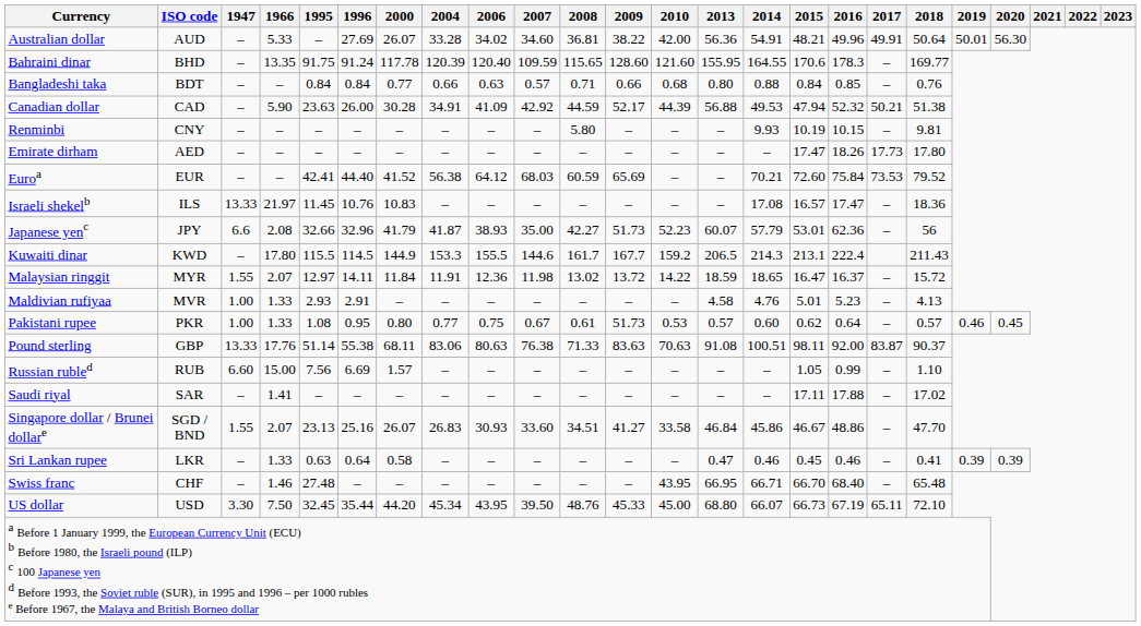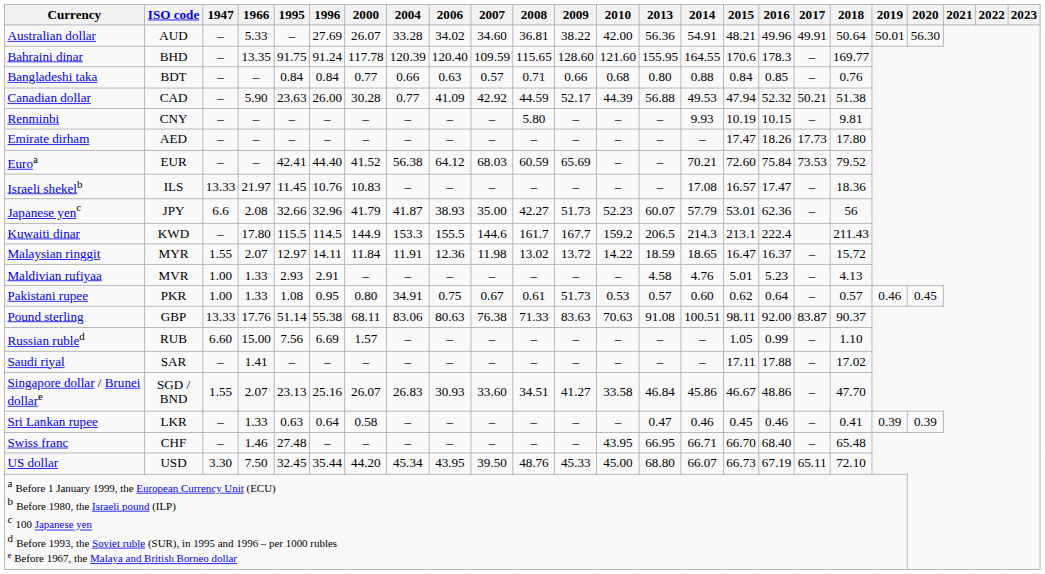 <table class="wikitable" style="text-align: center; margin: 1em auto 1em auto;">
 <tr>
 <th>Currency</th>
 <th><a href='#'>ISO code</a></th>
 <th>1947</th>
 <th>1966</th>
 <th>1995</th>
 <th>1996</th>
 <th>2000</th>
 <th>2004</th>
 <th>2006</th>
 <th>2007</th>
 <th>2008</th>
 <th>2009</th>
 <th>2010</th>
 <th>2013</th>
 <th>2014</th>
 <th>2015</th>
 <th>2016</th>
 <th>2017</th>
 <th>2018</th>
 <th>2019</th>
 <th>2020</th>
 <th>2021</th>
 <th>2022</th>
 <th>2023</th>
 </tr>
 <tr>
 <td style="text-align: left;"><a href='#'>Australian dollar</a></td>
 <td>AUD</td>
 <td>–</td>
 <td>5.33</td>
 <td>–</td>
 <td>27.69</td>
 <td>26.07</td>
 <td>33.28</td>
 <td>34.02</td>
 <td>34.60</td>
 <td>36.81</td>
 <td>38.22</td>
 <td>42.00</td>
 <td>56.36</td>
 <td>54.91</td>
 <td>48.21</td>
 <td>49.96</td>
 <td>49.91</td>
 <td>50.64</td>
 <td>50.01</td>
 <td>56.30</td>
 </tr>
 <tr>
 <td style="text-align: left;"><a href='#'>Bahraini dinar</a></td>
 <td>BHD</td>
 <td>–</td>
 <td>13.35</td>
 <td>91.75</td>
 <td>91.24</td>
 <td>117.78</td>
 <td>120.39</td>
 <td>120.40</td>
 <td>109.59</td>
 <td>115.65</td>
 <td>128.60</td>
 <td>121.60</td>
 <td>155.95</td>
 <td>164.55</td>
 <td>170.6</td>
 <td>178.3</td>
 <td>–</td>
 <td>169.77</td>
 </tr>
 <tr>
 <td style="text-align: left;"><a href='#'>Bangladeshi taka</a></td>
 <td>BDT</td>
 <td>–</td>
 <td>–</td>
 <td>0.84</td>
 <td>0.84</td>
 <td>0.77</td>
 <td>0.66</td>
 <td>0.63</td>
 <td>0.57</td>
 <td>0.71</td>
 <td>0.66</td>
 <td>0.68</td>
 <td>0.80</td>
 <td>0.88</td>
 <td>0.84</td>
 <td>0.85</td>
 <td>–</td>
 <td>0.76</td>
 </tr>
 <tr>
 <td style="text-align: left;"><a href='#'>Canadian dollar</a></td>
 <td>CAD</td>
 <td>–</td>
 <td>5.90</td>
 <td>23.63</td>
 <td>26.00</td>
 <td>30.28</td>
-<td>34.91</td>
+<td>0.77</td>
 <td>41.09</td>
 <td>42.92</td>
 <td>44.59</td>
 <td>52.17</td>
 <td>44.39</td>
 <td>56.88</td>
 <td>49.53</td>
 <td>47.94</td>
 <td>52.32</td>
 <td>50.21</td>
 <td>51.38</td>
 </tr>
 <tr>
 <td style="text-align: left;"><a href='#'>Renminbi</a></td>
 <td>CNY</td>
 <td>–</td>
 <td>–</td>
 <td>–</td>
 <td>–</td>
 <td>–</td>
 <td>–</td>
 <td>–</td>
 <td>–</td>
 <td>5.80</td>
 <td>–</td>
 <td>–</td>
 <td>–</td>
 <td>9.93</td>
 <td>10.19</td>
 <td>10.15</td>
 <td>–</td>
 <td>9.81</td>
 </tr>
 <tr>
 <td style="text-align: left;"><a href='#'>Emirate dirham</a></td>
 <td>AED</td>
 <td>–</td>
 <td>–</td>
 <td>–</td>
 <td>–</td>
 <td>–</td>
 <td>–</td>
 <td>–</td>
 <td>–</td>
 <td>–</td>
 <td>–</td>
 <td>–</td>
 <td>–</td>
 <td>–</td>
 <td>17.47</td>
 <td>18.26</td>
 <td>17.73</td>
 <td>17.80</td>
 </tr>
 <tr>
 <td style="text-align: left;"><a href='#'>Euro</a><sup>a</sup></td>
 <td>EUR</td>
 <td>–</td>
 <td>–</td>
 <td>42.41</td>
 <td>44.40</td>
 <td>41.52</td>
 <td>56.38</td>
 <td>64.12</td>
 <td>68.03</td>
 <td>60.59</td>
 <td>65.69</td>
 <td>–</td>
 <td>–</td>
 <td>70.21</td>
 <td>72.60</td>
 <td>75.84</td>
 <td>73.53</td>
 <td>79.52</td>
 </tr>
 <tr>
 <td style="text-align: left;"><a href='#'>Israeli shekel</a><sup>b</sup></td>
 <td>ILS</td>
 <td>13.33</td>
 <td>21.97</td>
 <td>11.45</td>
 <td>10.76</td>
 <td>10.83</td>
 <td>–</td>
 <td>–</td>
 <td>–</td>
 <td>–</td>
 <td>–</td>
 <td>–</td>
 <td>–</td>
 <td>17.08</td>
 <td>16.57</td>
 <td>17.47</td>
 <td>–</td>
 <td>18.36</td>
 </tr>
 <tr>
 <td style="text-align: left;"><a href='#'>Japanese yen</a><sup>c</sup></td>
 <td>JPY</td>
 <td>6.6</td>
 <td>2.08</td>
 <td>32.66</td>
 <td>32.96</td>
 <td>41.79</td>
 <td>41.87</td>
 <td>38.93</td>
 <td>35.00</td>
 <td>42.27</td>
 <td>51.73</td>
 <td>52.23</td>
 <td>60.07</td>
 <td>57.79</td>
 <td>53.01</td>
 <td>62.36</td>
 <td>–</td>
 <td>56</td>
 </tr>
 <tr>
 <td style="text-align: left;"><a href='#'>Kuwaiti dinar</a></td>
 <td>KWD</td>
 <td>–</td>
 <td>17.80</td>
 <td>115.5</td>
 <td>114.5</td>
 <td>144.9</td>
 <td>153.3</td>
 <td>155.5</td>
 <td>144.6</td>
 <td>161.7</td>
 <td>167.7</td>
 <td>159.2</td>
 <td>206.5</td>
 <td>214.3</td>
 <td>213.1</td>
 <td>222.4</td>
 <td></td>
 <td>211.43</td>
 </tr>
 <tr>
 <td style="text-align: left;"><a href='#'>Malaysian ringgit</a></td>
 <td>MYR</td>
 <td>1.55</td>
 <td>2.07</td>
 <td>12.97</td>
 <td>14.11</td>
 <td>11.84</td>
 <td>11.91</td>
 <td>12.36</td>
 <td>11.98</td>
 <td>13.02</td>
 <td>13.72</td>
 <td>14.22</td>
 <td>18.59</td>
 <td>18.65</td>
 <td>16.47</td>
 <td>16.37</td>
 <td>–</td>
 <td>15.72</td>
 </tr>
 <tr>
 <td style="text-align: left;"><a href='#'>Maldivian rufiyaa</a></td>
 <td>MVR</td>
 <td>1.00</td>
 <td>1.33</td>
 <td>2.93</td>
 <td>2.91</td>
 <td>–</td>
 <td>–</td>
 <td>–</td>
 <td>–</td>
 <td>–</td>
 <td>–</td>
 <td>–</td>
 <td>4.58</td>
 <td>4.76</td>
 <td>5.01</td>
 <td>5.23</td>
 <td>–</td>
 <td>4.13</td>
 </tr>
 <tr>
 <td style="text-align: left;"><a href='#'>Pakistani rupee</a></td>
 <td>PKR</td>
 <td>1.00</td>
 <td>1.33</td>
 <td>1.08</td>
 <td>0.95</td>
 <td>0.80</td>
-<td>0.77</td>
+<td>34.91</td>
 <td>0.75</td>
 <td>0.67</td>
 <td>0.61</td>
 <td>51.73</td>
 <td>0.53</td>
 <td>0.57</td>
 <td>0.60</td>
 <td>0.62</td>
 <td>0.64</td>
 <td>–</td>
 <td>0.57</td>
 <td>0.46</td>
 <td>0.45</td>
 </tr>
 <tr>
 <td style="text-align: left;"><a href='#'>Pound sterling</a></td>
 <td>GBP</td>
 <td>13.33</td>
 <td>17.76</td>
 <td>51.14</td>
 <td>55.38</td>
 <td>68.11</td>
 <td>83.06</td>
 <td>80.63</td>
 <td>76.38</td>
 <td>71.33</td>
 <td>83.63</td>
 <td>70.63</td>
 <td>91.08</td>
 <td>100.51</td>
 <td>98.11</td>
 <td>92.00</td>
 <td>83.87</td>
 <td>90.37</td>
 </tr>
 <tr>
 <td style="text-align: left;"><a href='#'>Russian ruble</a><sup>d</sup></td>
 <td>RUB</td>
 <td>6.60</td>
 <td>15.00</td>
 <td>7.56</td>
 <td>6.69</td>
 <td>1.57</td>
 <td>–</td>
 <td>–</td>
 <td>–</td>
 <td>–</td>
 <td>–</td>
 <td>–</td>
 <td>–</td>
 <td>–</td>
 <td>1.05</td>
 <td>0.99</td>
 <td>–</td>
 <td>1.10</td>
 </tr>
 <tr>
 <td style="text-align: left;"><a href='#'>Saudi riyal</a></td>
 <td>SAR</td>
 <td>–</td>
 <td>1.41</td>
 <td>–</td>
 <td>–</td>
 <td>–</td>
 <td>–</td>
 <td>–</td>
 <td>–</td>
 <td>–</td>
 <td>–</td>
 <td>–</td>
 <td>–</td>
 <td>–</td>
 <td>17.11</td>
 <td>17.88</td>
 <td>–</td>
 <td>17.02</td>
 </tr>
 <tr>
 <td style="text-align: left;"><a href='#'>Singapore dollar</a> / <a href='#'>Brunei dollar</a><sup>e</sup></td>
 <td>SGD / BND</td>
 <td>1.55</td>
 <td>2.07</td>
 <td>23.13</td>
 <td>25.16</td>
 <td>26.07</td>
 <td>26.83</td>
 <td>30.93</td>
 <td>33.60</td>
 <td>34.51</td>
 <td>41.27</td>
 <td>33.58</td>
 <td>46.84</td>
 <td>45.86</td>
 <td>46.67</td>
 <td>48.86</td>
 <td>–</td>
 <td>47.70</td>
 </tr>
 <tr>
 <td style="text-align: left;"><a href='#'>Sri Lankan rupee</a></td>
 <td>LKR</td>
 <td>–</td>
 <td>1.33</td>
 <td>0.63</td>
 <td>0.64</td>
 <td>0.58</td>
 <td>–</td>
 <td>–</td>
 <td>–</td>
 <td>–</td>
 <td>–</td>
 <td>–</td>
 <td>0.47</td>
 <td>0.46</td>
 <td>0.45</td>
 <td>0.46</td>
 <td>–</td>
 <td>0.41</td>
 <td>0.39</td>
 <td>0.39</td>
 </tr>
 <tr>
 <td style="text-align: left;"><a href='#'>Swiss franc</a></td>
 <td>CHF</td>
 <td>–</td>
 <td>1.46</td>
 <td>27.48</td>
 <td>–</td>
 <td>–</td>
 <td>–</td>
 <td>–</td>
 <td>–</td>
 <td>–</td>
 <td>–</td>
 <td>43.95</td>
 <td>66.95</td>
 <td>66.71</td>
 <td>66.70</td>
 <td>68.40</td>
 <td>–</td>
 <td>65.48</td>
 </tr>
 <tr>
 <td style="text-align: left;"><a href='#'>US dollar</a></td>
 <td>USD</td>
 <td>3.30</td>
 <td>7.50</td>
 <td>32.45</td>
 <td>35.44</td>
 <td>44.20</td>
 <td>45.34</td>
 <td>43.95</td>
 <td>39.50</td>
 <td>48.76</td>
 <td>45.33</td>
 <td>45.00</td>
 <td>68.80</td>
 <td>66.07</td>
 <td>66.73</td>
 <td>67.19</td>
 <td>65.11</td>
 <td>72.10</td>
 </tr>
 <tr>
 <td colspan="20" style="text-align: left;"><sup>a</sup> <small>Before 1 January 1999, the <a href='#'>European Currency Unit</a> (ECU)</small><br><sup>b</sup> <small>Before 1980, the <a href='#'>Israeli pound</a> (ILP)</small><br><sup>c</sup> <small>100 <a href='#'>Japanese yen</a></small><br><sup>d</sup> <small>Before 1993, the <a href='#'>Soviet ruble</a> (SUR), in 1995 and 1996 – per 1000 rubles<br><sup>e</sup> Before 1967, the <a href='#'>Malaya and British Borneo dollar</a></small></td>
 </tr>
 </table>
